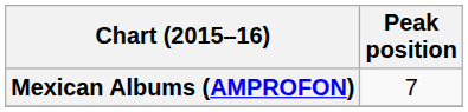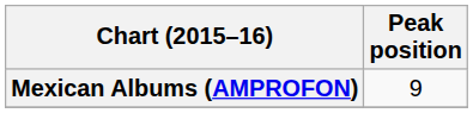 <table class="wikitable sortable plainrowheaders" style="text-align:center">
 <tr>
 <th>Chart (2015–16)</th>
 <th>Peak<br>position</th>
 </tr>
 <tr>
 <th scope="row">Mexican Albums (<a href='#'>AMPROFON</a>)</th>
-<td>7</td>
+<td>9</td>
 </tr>
 <tr>
 </tr>
 <tr>
 </tr>
 </table>
